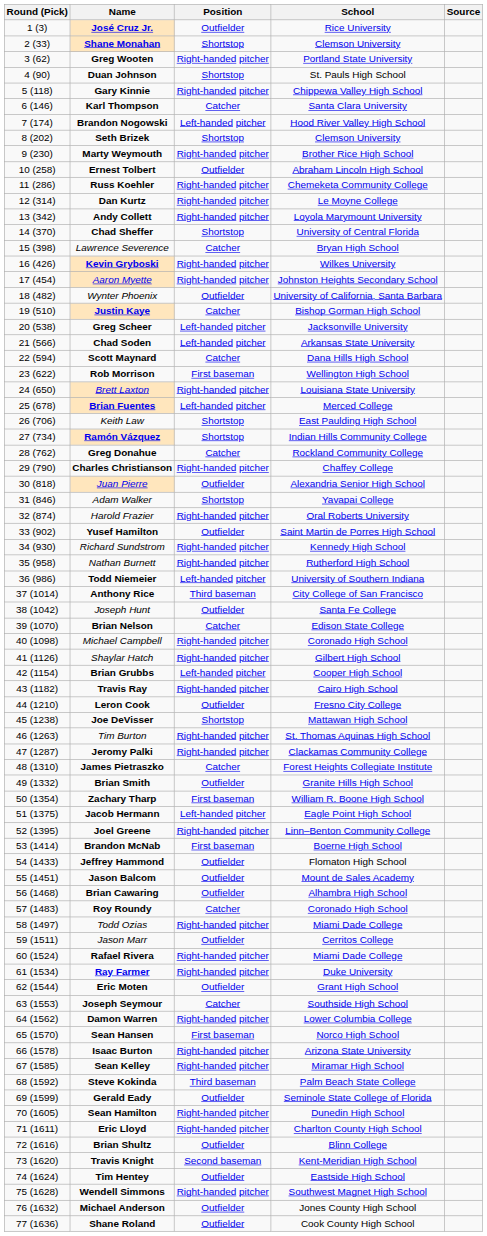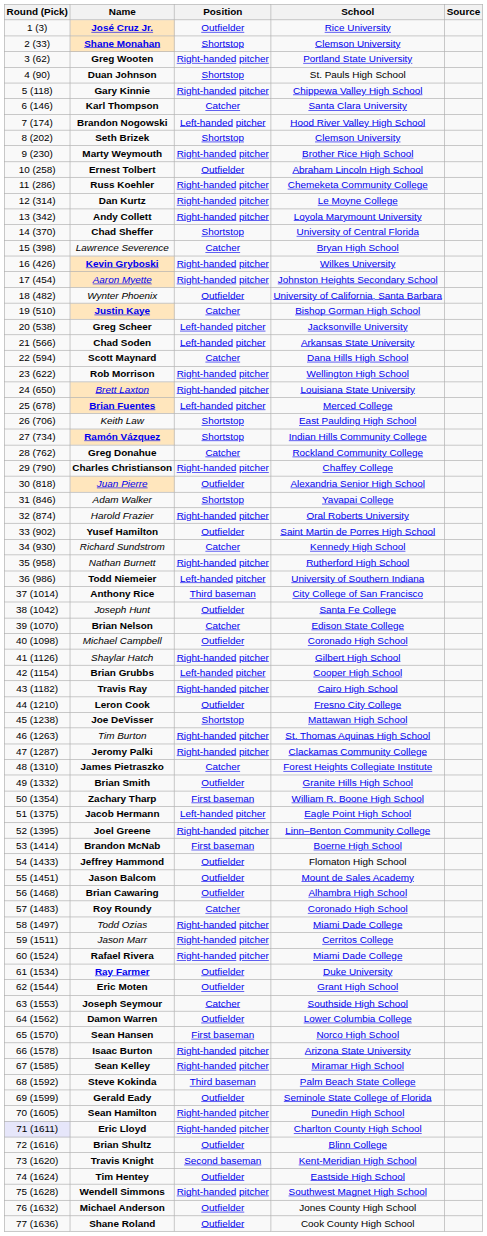 <table class="wikitable" style="text-align:center;">
 <tr>
 <th>Round (Pick)</th>
 <th>Name</th>
 <th>Position</th>
 <th>School</th>
 <th>Source</th>
 </tr>
 <tr>
 <td>1 (3)</td>
 <td style="background-color: #FFE6BD"><strong><a href='#'>José Cruz Jr.</a></strong></td>
 <td><a href='#'>Outfielder</a></td>
 <td><a href='#'>Rice University</a></td>
 <td></td>
 </tr>
 <tr>
 <td>2 (33)</td>
 <td style="background-color: #FFE6BD"><strong><a href='#'>Shane Monahan</a></strong></td>
 <td><a href='#'>Shortstop</a></td>
 <td><a href='#'>Clemson University</a></td>
 <td></td>
 </tr>
 <tr>
 <td>3 (62)</td>
 <td><strong>Greg Wooten</strong></td>
 <td><a href='#'>Right-handed</a> <a href='#'>pitcher</a></td>
 <td><a href='#'>Portland State University</a></td>
 <td></td>
 </tr>
 <tr>
 <td>4 (90)</td>
 <td><strong>Duan Johnson</strong></td>
 <td><a href='#'>Shortstop</a></td>
 <td>St. Pauls High School</td>
 <td></td>
 </tr>
 <tr>
 <td>5 (118)</td>
 <td><strong>Gary Kinnie</strong></td>
 <td><a href='#'>Right-handed</a> <a href='#'>pitcher</a></td>
 <td><a href='#'>Chippewa Valley High School</a></td>
 <td></td>
 </tr>
 <tr>
 <td>6 (146)</td>
 <td><strong>Karl Thompson</strong></td>
 <td><a href='#'>Catcher</a></td>
 <td><a href='#'>Santa Clara University</a></td>
 <td></td>
 </tr>
 <tr>
 <td>7 (174)</td>
 <td><strong>Brandon Nogowski</strong></td>
 <td><a href='#'>Left-handed</a> <a href='#'>pitcher</a></td>
 <td><a href='#'>Hood River Valley High School</a></td>
 <td></td>
 </tr>
 <tr>
 <td>8 (202)</td>
 <td><strong>Seth Brizek</strong></td>
 <td><a href='#'>Shortstop</a></td>
 <td><a href='#'>Clemson University</a></td>
 <td></td>
 </tr>
 <tr>
 <td>9 (230)</td>
 <td><strong>Marty Weymouth</strong></td>
 <td><a href='#'>Right-handed</a> <a href='#'>pitcher</a></td>
 <td><a href='#'>Brother Rice High School</a></td>
 <td></td>
 </tr>
 <tr>
 <td>10 (258)</td>
 <td><strong>Ernest Tolbert</strong></td>
 <td><a href='#'>Outfielder</a></td>
 <td><a href='#'>Abraham Lincoln High School</a></td>
 <td></td>
 </tr>
 <tr>
 <td>11 (286)</td>
 <td><strong>Russ Koehler</strong></td>
 <td><a href='#'>Right-handed</a> <a href='#'>pitcher</a></td>
 <td><a href='#'>Chemeketa Community College</a></td>
 <td></td>
 </tr>
 <tr>
 <td>12 (314)</td>
 <td><strong>Dan Kurtz</strong></td>
 <td><a href='#'>Right-handed</a> <a href='#'>pitcher</a></td>
 <td><a href='#'>Le Moyne College</a></td>
 <td></td>
 </tr>
 <tr>
 <td>13 (342)</td>
 <td><strong>Andy Collett</strong></td>
 <td><a href='#'>Right-handed</a> <a href='#'>pitcher</a></td>
 <td><a href='#'>Loyola Marymount University</a></td>
 <td></td>
 </tr>
 <tr>
 <td>14 (370)</td>
 <td><strong>Chad Sheffer</strong></td>
 <td><a href='#'>Shortstop</a></td>
 <td><a href='#'>University of Central Florida</a></td>
 <td></td>
 </tr>
 <tr>
 <td>15 (398)</td>
 <td><em>Lawrence Severence</em></td>
 <td><a href='#'>Catcher</a></td>
 <td><a href='#'>Bryan High School</a></td>
 <td></td>
 </tr>
 <tr>
 <td>16 (426)</td>
 <td style="background-color: #FFE6BD"><strong><a href='#'>Kevin Gryboski</a></strong></td>
 <td><a href='#'>Right-handed</a> <a href='#'>pitcher</a></td>
 <td><a href='#'>Wilkes University</a></td>
 <td></td>
 </tr>
 <tr>
 <td>17 (454)</td>
 <td style="background-color: #FFE6BD"><em><a href='#'>Aaron Myette</a></em></td>
 <td><a href='#'>Right-handed</a> <a href='#'>pitcher</a></td>
 <td><a href='#'>Johnston Heights Secondary School</a></td>
 <td></td>
 </tr>
 <tr>
 <td>18 (482)</td>
 <td><em>Wynter Phoenix</em></td>
 <td><a href='#'>Outfielder</a></td>
 <td><a href='#'>University of California, Santa Barbara</a></td>
 <td></td>
 </tr>
 <tr>
 <td>19 (510)</td>
 <td style="background-color: #FFE6BD"><strong><a href='#'>Justin Kaye</a></strong></td>
 <td><a href='#'>Catcher</a></td>
 <td><a href='#'>Bishop Gorman High School</a></td>
 <td></td>
 </tr>
 <tr>
 <td>20 (538)</td>
 <td><strong>Greg Scheer</strong></td>
 <td><a href='#'>Left-handed</a> <a href='#'>pitcher</a></td>
 <td><a href='#'>Jacksonville University</a></td>
 <td></td>
 </tr>
 <tr>
 <td>21 (566)</td>
 <td><strong>Chad Soden</strong></td>
 <td><a href='#'>Left-handed</a> <a href='#'>pitcher</a></td>
 <td><a href='#'>Arkansas State University</a></td>
 <td></td>
 </tr>
 <tr>
 <td>22 (594)</td>
 <td><strong>Scott Maynard</strong></td>
 <td><a href='#'>Catcher</a></td>
 <td><a href='#'>Dana Hills High School</a></td>
 <td></td>
 </tr>
 <tr>
 <td>23 (622)</td>
 <td><strong>Rob Morrison</strong></td>
-<td><a href='#'>First baseman</a></td>
+<td><a href='#'>Right-handed</a> <a href='#'>pitcher</a></td>
 <td><a href='#'>Wellington High School</a></td>
 <td></td>
 </tr>
 <tr>
 <td>24 (650)</td>
 <td style="background-color: #FFE6BD"><em><a href='#'>Brett Laxton</a></em></td>
 <td><a href='#'>Right-handed</a> <a href='#'>pitcher</a></td>
 <td><a href='#'>Louisiana State University</a></td>
 <td></td>
 </tr>
 <tr>
 <td>25 (678)</td>
 <td style="background-color: #FFE6BD"><strong><a href='#'>Brian Fuentes</a></strong></td>
 <td><a href='#'>Left-handed</a> <a href='#'>pitcher</a></td>
 <td><a href='#'>Merced College</a></td>
 <td></td>
 </tr>
 <tr>
 <td>26 (706)</td>
 <td><em>Keith Law</em></td>
 <td><a href='#'>Shortstop</a></td>
 <td><a href='#'>East Paulding High School</a></td>
 <td></td>
 </tr>
 <tr>
 <td>27 (734)</td>
 <td style="background-color: #FFE6BD"><strong><a href='#'>Ramón Vázquez</a></strong></td>
 <td><a href='#'>Shortstop</a></td>
 <td><a href='#'>Indian Hills Community College</a></td>
 <td></td>
 </tr>
 <tr>
 <td>28 (762)</td>
 <td><strong>Greg Donahue</strong></td>
 <td><a href='#'>Catcher</a></td>
 <td><a href='#'>Rockland Community College</a></td>
 <td></td>
 </tr>
 <tr>
 <td>29 (790)</td>
 <td><strong>Charles Christianson</strong></td>
 <td><a href='#'>Right-handed</a> <a href='#'>pitcher</a></td>
 <td><a href='#'>Chaffey College</a></td>
 <td></td>
 </tr>
 <tr>
 <td>30 (818)</td>
 <td style="background-color: #FFE6BD"><em><a href='#'>Juan Pierre</a></em></td>
 <td><a href='#'>Outfielder</a></td>
 <td><a href='#'>Alexandria Senior High School</a></td>
 <td></td>
 </tr>
 <tr>
 <td>31 (846)</td>
 <td><em>Adam Walker</em></td>
 <td><a href='#'>Shortstop</a></td>
 <td><a href='#'>Yavapai College</a></td>
 <td></td>
 </tr>
 <tr>
 <td>32 (874)</td>
 <td><em>Harold Frazier</em></td>
 <td><a href='#'>Right-handed</a> <a href='#'>pitcher</a></td>
 <td><a href='#'>Oral Roberts University</a></td>
 <td></td>
 </tr>
 <tr>
 <td>33 (902)</td>
 <td><strong>Yusef Hamilton</strong></td>
 <td><a href='#'>Outfielder</a></td>
 <td><a href='#'>Saint Martin de Porres High School</a></td>
 <td></td>
 </tr>
 <tr>
 <td>34 (930)</td>
 <td><em>Richard Sundstrom</em></td>
-<td><a href='#'>Right-handed</a> <a href='#'>pitcher</a></td>
+<td><a href='#'>Catcher</a></td>
 <td><a href='#'>Kennedy High School</a></td>
 <td></td>
 </tr>
 <tr>
 <td>35 (958)</td>
 <td><em>Nathan Burnett</em></td>
 <td><a href='#'>Right-handed</a> <a href='#'>pitcher</a></td>
 <td><a href='#'>Rutherford High School</a></td>
 <td></td>
 </tr>
 <tr>
 <td>36 (986)</td>
 <td><strong>Todd Niemeier</strong></td>
 <td><a href='#'>Left-handed</a> <a href='#'>pitcher</a></td>
 <td><a href='#'>University of Southern Indiana</a></td>
 <td></td>
 </tr>
 <tr>
 <td>37 (1014)</td>
 <td><strong>Anthony Rice</strong></td>
 <td><a href='#'>Third baseman</a></td>
 <td><a href='#'>City College of San Francisco</a></td>
 <td></td>
 </tr>
 <tr>
 <td>38 (1042)</td>
 <td><em>Joseph Hunt</em></td>
 <td><a href='#'>Outfielder</a></td>
 <td><a href='#'>Santa Fe College</a></td>
 <td></td>
 </tr>
 <tr>
 <td>39 (1070)</td>
 <td><strong>Brian Nelson</strong></td>
 <td><a href='#'>Catcher</a></td>
 <td><a href='#'>Edison State College</a></td>
 <td></td>
 </tr>
 <tr>
 <td>40 (1098)</td>
 <td><em>Michael Campbell</em></td>
-<td><a href='#'>Right-handed</a> <a href='#'>pitcher</a></td>
+<td><a href='#'>Outfielder</a></td>
 <td><a href='#'>Coronado High School</a></td>
 <td></td>
 </tr>
 <tr>
 <td>41 (1126)</td>
 <td><em>Shaylar Hatch</em></td>
 <td><a href='#'>Right-handed</a> <a href='#'>pitcher</a></td>
 <td><a href='#'>Gilbert High School</a></td>
 <td></td>
 </tr>
 <tr>
 <td>42 (1154)</td>
 <td><strong>Brian Grubbs</strong></td>
 <td><a href='#'>Left-handed</a> <a href='#'>pitcher</a></td>
 <td><a href='#'>Cooper High School</a></td>
 <td></td>
 </tr>
 <tr>
 <td>43 (1182)</td>
 <td><strong>Travis Ray</strong></td>
 <td><a href='#'>Right-handed</a> <a href='#'>pitcher</a></td>
 <td><a href='#'>Cairo High School</a></td>
 <td></td>
 </tr>
 <tr>
 <td>44 (1210)</td>
 <td><strong>Leron Cook</strong></td>
 <td><a href='#'>Outfielder</a></td>
 <td><a href='#'>Fresno City College</a></td>
 <td></td>
 </tr>
 <tr>
 <td>45 (1238)</td>
 <td><strong>Joe DeVisser</strong></td>
 <td><a href='#'>Shortstop</a></td>
 <td><a href='#'>Mattawan High School</a></td>
 <td></td>
 </tr>
 <tr>
 <td>46 (1263)</td>
 <td><em>Tim Burton</em></td>
 <td><a href='#'>Right-handed</a> <a href='#'>pitcher</a></td>
 <td><a href='#'>St. Thomas Aquinas High School</a></td>
 <td></td>
 </tr>
 <tr>
 <td>47 (1287)</td>
 <td><strong>Jeromy Palki</strong></td>
 <td><a href='#'>Right-handed</a> <a href='#'>pitcher</a></td>
 <td><a href='#'>Clackamas Community College</a></td>
 <td></td>
 </tr>
 <tr>
 <td>48 (1310)</td>
 <td><strong>James Pietraszko</strong></td>
 <td><a href='#'>Catcher</a></td>
 <td><a href='#'>Forest Heights Collegiate Institute</a></td>
 <td></td>
 </tr>
 <tr>
 <td>49 (1332)</td>
 <td><strong>Brian Smith</strong></td>
 <td><a href='#'>Outfielder</a></td>
 <td><a href='#'>Granite Hills High School</a></td>
 <td></td>
 </tr>
 <tr>
 <td>50 (1354)</td>
 <td><strong>Zachary Tharp</strong></td>
 <td><a href='#'>First baseman</a></td>
 <td><a href='#'>William R. Boone High School</a></td>
 <td></td>
 </tr>
 <tr>
 <td>51 (1375)</td>
 <td><strong>Jacob Hermann</strong></td>
 <td><a href='#'>Left-handed</a> <a href='#'>pitcher</a></td>
 <td><a href='#'>Eagle Point High School</a></td>
 <td></td>
 </tr>
 <tr>
 <td>52 (1395)</td>
 <td><strong>Joel Greene</strong></td>
 <td><a href='#'>Right-handed</a> <a href='#'>pitcher</a></td>
 <td><a href='#'>Linn–Benton Community College</a></td>
 <td></td>
 </tr>
 <tr>
 <td>53 (1414)</td>
 <td><strong>Brandon McNab</strong></td>
 <td><a href='#'>First baseman</a></td>
 <td><a href='#'>Boerne High School</a></td>
 <td></td>
 </tr>
 <tr>
 <td>54 (1433)</td>
 <td><strong>Jeffrey Hammond</strong></td>
 <td><a href='#'>Outfielder</a></td>
 <td>Flomaton High School</td>
 <td></td>
 </tr>
 <tr>
 <td>55 (1451)</td>
 <td><strong>Jason Balcom</strong></td>
 <td><a href='#'>Outfielder</a></td>
 <td><a href='#'>Mount de Sales Academy</a></td>
 <td></td>
 </tr>
 <tr>
 <td>56 (1468)</td>
 <td><strong>Brian Cawaring</strong></td>
 <td><a href='#'>Outfielder</a></td>
 <td><a href='#'>Alhambra High School</a></td>
 <td></td>
 </tr>
 <tr>
 <td>57 (1483)</td>
 <td><strong>Roy Roundy</strong></td>
 <td><a href='#'>Catcher</a></td>
 <td><a href='#'>Coronado High School</a></td>
 <td></td>
 </tr>
 <tr>
 <td>58 (1497)</td>
 <td><em>Todd Ozias</em></td>
 <td><a href='#'>Right-handed</a> <a href='#'>pitcher</a></td>
 <td><a href='#'>Miami Dade College</a></td>
 <td></td>
 </tr>
 <tr>
 <td>59 (1511)</td>
 <td><em>Jason Marr</em></td>
-<td><a href='#'>Outfielder</a></td>
+<td><a href='#'>Right-handed</a> <a href='#'>pitcher</a></td>
 <td><a href='#'>Cerritos College</a></td>
 <td></td>
 </tr>
 <tr>
 <td>60 (1524)</td>
 <td><strong>Rafael Rivera</strong></td>
 <td><a href='#'>Right-handed</a> <a href='#'>pitcher</a></td>
 <td><a href='#'>Miami Dade College</a></td>
 <td></td>
 </tr>
 <tr>
 <td>61 (1534)</td>
 <td><strong><a href='#'>Ray Farmer</a></strong></td>
-<td><a href='#'>Right-handed</a> <a href='#'>pitcher</a></td>
+<td><a href='#'>Outfielder</a></td>
 <td><a href='#'>Duke University</a></td>
 <td></td>
 </tr>
 <tr>
 <td>62 (1544)</td>
 <td><strong>Eric Moten</strong></td>
 <td><a href='#'>Outfielder</a></td>
 <td><a href='#'>Grant High School</a></td>
 <td></td>
 </tr>
 <tr>
 <td>63 (1553)</td>
 <td><strong>Joseph Seymour</strong></td>
 <td><a href='#'>Catcher</a></td>
 <td><a href='#'>Southside High School</a></td>
 <td></td>
 </tr>
 <tr>
 <td>64 (1562)</td>
 <td><strong>Damon Warren</strong></td>
-<td><a href='#'>Right-handed</a> <a href='#'>pitcher</a></td>
+<td><a href='#'>Outfielder</a></td>
 <td><a href='#'>Lower Columbia College</a></td>
 <td></td>
 </tr>
 <tr>
 <td>65 (1570)</td>
 <td><strong>Sean Hansen</strong></td>
 <td><a href='#'>First baseman</a></td>
 <td><a href='#'>Norco High School</a></td>
 <td></td>
 </tr>
 <tr>
 <td>66 (1578)</td>
 <td><strong>Isaac Burton</strong></td>
 <td><a href='#'>Right-handed</a> <a href='#'>pitcher</a></td>
 <td><a href='#'>Arizona State University</a></td>
 <td></td>
 </tr>
 <tr>
 <td>67 (1585)</td>
 <td><strong>Sean Kelley</strong></td>
 <td><a href='#'>Right-handed</a> <a href='#'>pitcher</a></td>
 <td><a href='#'>Miramar High School</a></td>
 <td></td>
 </tr>
 <tr>
 <td>68 (1592)</td>
 <td><strong>Steve Kokinda</strong></td>
 <td><a href='#'>Third baseman</a></td>
 <td><a href='#'>Palm Beach State College</a></td>
 <td></td>
 </tr>
 <tr>
 <td>69 (1599)</td>
 <td><strong>Gerald Eady</strong></td>
 <td><a href='#'>Outfielder</a></td>
 <td><a href='#'>Seminole State College of Florida</a></td>
 <td></td>
 </tr>
 <tr>
 <td>70 (1605)</td>
 <td><strong>Sean Hamilton</strong></td>
 <td><a href='#'>Right-handed</a> <a href='#'>pitcher</a></td>
 <td><a href='#'>Dunedin High School</a></td>
 <td></td>
 </tr>
 <tr>
-<td>71 (1611)</td>
+<td style="background: lavender;">71 (1611)</td>
 <td><strong>Eric Lloyd</strong></td>
 <td><a href='#'>Right-handed</a> <a href='#'>pitcher</a></td>
 <td><a href='#'>Charlton County High School</a></td>
 <td></td>
 </tr>
 <tr>
 <td>72 (1616)</td>
 <td><strong>Brian Shultz</strong></td>
 <td><a href='#'>Outfielder</a></td>
 <td><a href='#'>Blinn College</a></td>
 <td></td>
 </tr>
 <tr>
 <td>73 (1620)</td>
 <td><strong>Travis Knight</strong></td>
 <td><a href='#'>Second baseman</a></td>
 <td><a href='#'>Kent-Meridian High School</a></td>
 <td></td>
 </tr>
 <tr>
 <td>74 (1624)</td>
 <td><strong>Tim Hentey</strong></td>
 <td><a href='#'>Outfielder</a></td>
 <td><a href='#'>Eastside High School</a></td>
 <td></td>
 </tr>
 <tr>
 <td>75 (1628)</td>
 <td><strong>Wendell Simmons</strong></td>
 <td><a href='#'>Right-handed</a> <a href='#'>pitcher</a></td>
 <td><a href='#'>Southwest Magnet High School</a></td>
 <td></td>
 </tr>
 <tr>
 <td>76 (1632)</td>
 <td><strong>Michael Anderson</strong></td>
 <td><a href='#'>Outfielder</a></td>
 <td>Jones County High School</td>
 <td></td>
 </tr>
 <tr>
 <td>77 (1636)</td>
 <td><strong>Shane Roland</strong></td>
 <td><a href='#'>Outfielder</a></td>
 <td>Cook County High School</td>
 <td></td>
 </tr>
 </table>
